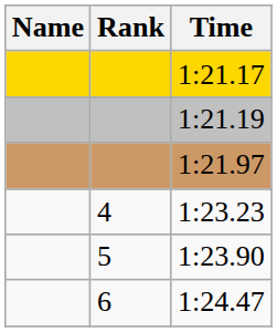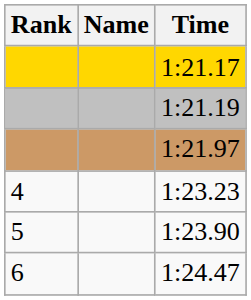 <table class="wikitable">
 <tr>
+<th>Rank</th>
 <th>Name</th>
-<th>Rank</th>
 <th>Time</th>
 </tr>
 <tr style="background:gold;">
 <td></td>
 <td></td>
 <td>1:21.17</td>
 </tr>
 <tr style="background:silver;">
 <td></td>
 <td></td>
 <td>1:21.19</td>
 </tr>
 <tr style="background:#CC9966;">
 <td></td>
 <td></td>
 <td>1:21.97</td>
 </tr>
 <tr>
+<td>4</td>
 <td></td>
-<td>4</td>
 <td>1:23.23</td>
 </tr>
 <tr>
+<td>5</td>
 <td></td>
-<td>5</td>
 <td>1:23.90</td>
 </tr>
 <tr>
+<td>6</td>
 <td></td>
-<td>6</td>
 <td>1:24.47</td>
 </tr>
 </table>
